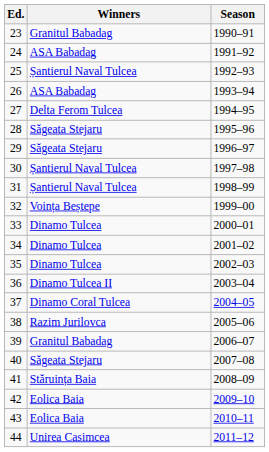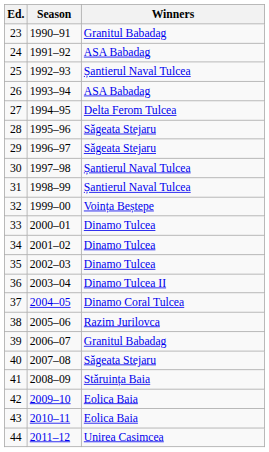 <table class="wikitable" style="font-size:90%">
 <tr>
 <th><abbr>Ed.</abbr></th>
+<th width="60">Season</th>
 <th width="220">Winners</th>
-<th width="60">Season</th>
 </tr>
 <tr>
 <td align=center>23</td>
+<td>1990–91</td>
 <td><a href='#'>Granitul Babadag</a></td>
-<td>1990–91</td>
 </tr>
 <tr>
 <td align=center>24</td>
+<td>1991–92</td>
 <td><a href='#'>ASA Babadag</a></td>
-<td>1991–92</td>
 </tr>
 <tr>
 <td align=center>25</td>
+<td>1992–93</td>
 <td><a href='#'>Șantierul Naval Tulcea</a></td>
-<td>1992–93</td>
 </tr>
 <tr>
 <td align=center>26</td>
+<td>1993–94</td>
 <td><a href='#'>ASA Babadag</a></td>
-<td>1993–94</td>
 </tr>
 <tr>
 <td align=center>27</td>
+<td>1994–95</td>
 <td><a href='#'>Delta Ferom Tulcea</a></td>
-<td>1994–95</td>
 </tr>
 <tr>
 <td align=center>28</td>
+<td>1995–96</td>
 <td><a href='#'>Săgeata Stejaru</a></td>
-<td>1995–96</td>
 </tr>
 <tr>
 <td align=center>29</td>
+<td>1996–97</td>
 <td><a href='#'>Săgeata Stejaru</a></td>
-<td>1996–97</td>
 </tr>
 <tr>
 <td align=center>30</td>
+<td>1997–98</td>
 <td><a href='#'>Șantierul Naval Tulcea</a></td>
-<td>1997–98</td>
 </tr>
 <tr>
 <td align=center>31</td>
+<td>1998–99</td>
 <td><a href='#'>Șantierul Naval Tulcea</a></td>
-<td>1998–99</td>
 </tr>
 <tr>
 <td align=center>32</td>
+<td>1999–00</td>
 <td><a href='#'>Voința Beștepe</a></td>
-<td>1999–00</td>
 </tr>
 <tr>
 <td align=center>33</td>
+<td>2000–01</td>
 <td><a href='#'>Dinamo Tulcea</a></td>
-<td>2000–01</td>
 </tr>
 <tr>
 <td align=center>34</td>
+<td>2001–02</td>
 <td><a href='#'>Dinamo Tulcea</a></td>
-<td>2001–02</td>
 </tr>
 <tr>
 <td align=center>35</td>
+<td>2002–03</td>
 <td><a href='#'>Dinamo Tulcea</a></td>
-<td>2002–03</td>
 </tr>
 <tr>
 <td align=center>36</td>
+<td>2003–04</td>
 <td><a href='#'>Dinamo Tulcea II</a></td>
-<td>2003–04</td>
 </tr>
 <tr>
 <td align=center>37</td>
+<td><a href='#'>2004–05</a></td>
 <td><a href='#'>Dinamo Coral Tulcea</a></td>
-<td><a href='#'>2004–05</a></td>
 </tr>
 <tr>
 <td align=center>38</td>
+<td>2005–06</td>
 <td><a href='#'>Razim Jurilovca</a></td>
-<td>2005–06</td>
 </tr>
 <tr>
 <td align=center>39</td>
+<td>2006–07</td>
 <td><a href='#'>Granitul Babadag</a></td>
-<td>2006–07</td>
 </tr>
 <tr>
 <td align=center>40</td>
+<td>2007–08</td>
 <td><a href='#'>Săgeata Stejaru</a></td>
-<td>2007–08</td>
 </tr>
 <tr>
 <td align=center>41</td>
+<td>2008–09</td>
 <td><a href='#'>Stăruința Baia</a></td>
-<td>2008–09</td>
 </tr>
 <tr>
 <td align=center>42</td>
+<td><a href='#'>2009–10</a></td>
 <td><a href='#'>Eolica Baia</a></td>
-<td><a href='#'>2009–10</a></td>
 </tr>
 <tr>
 <td align=center>43</td>
+<td><a href='#'>2010–11</a></td>
 <td><a href='#'>Eolica Baia</a></td>
-<td><a href='#'>2010–11</a></td>
 </tr>
 <tr>
 <td align=center>44</td>
+<td><a href='#'>2011–12</a></td>
 <td><a href='#'>Unirea Casimcea</a></td>
-<td><a href='#'>2011–12</a></td>
 </tr>
 </table>
